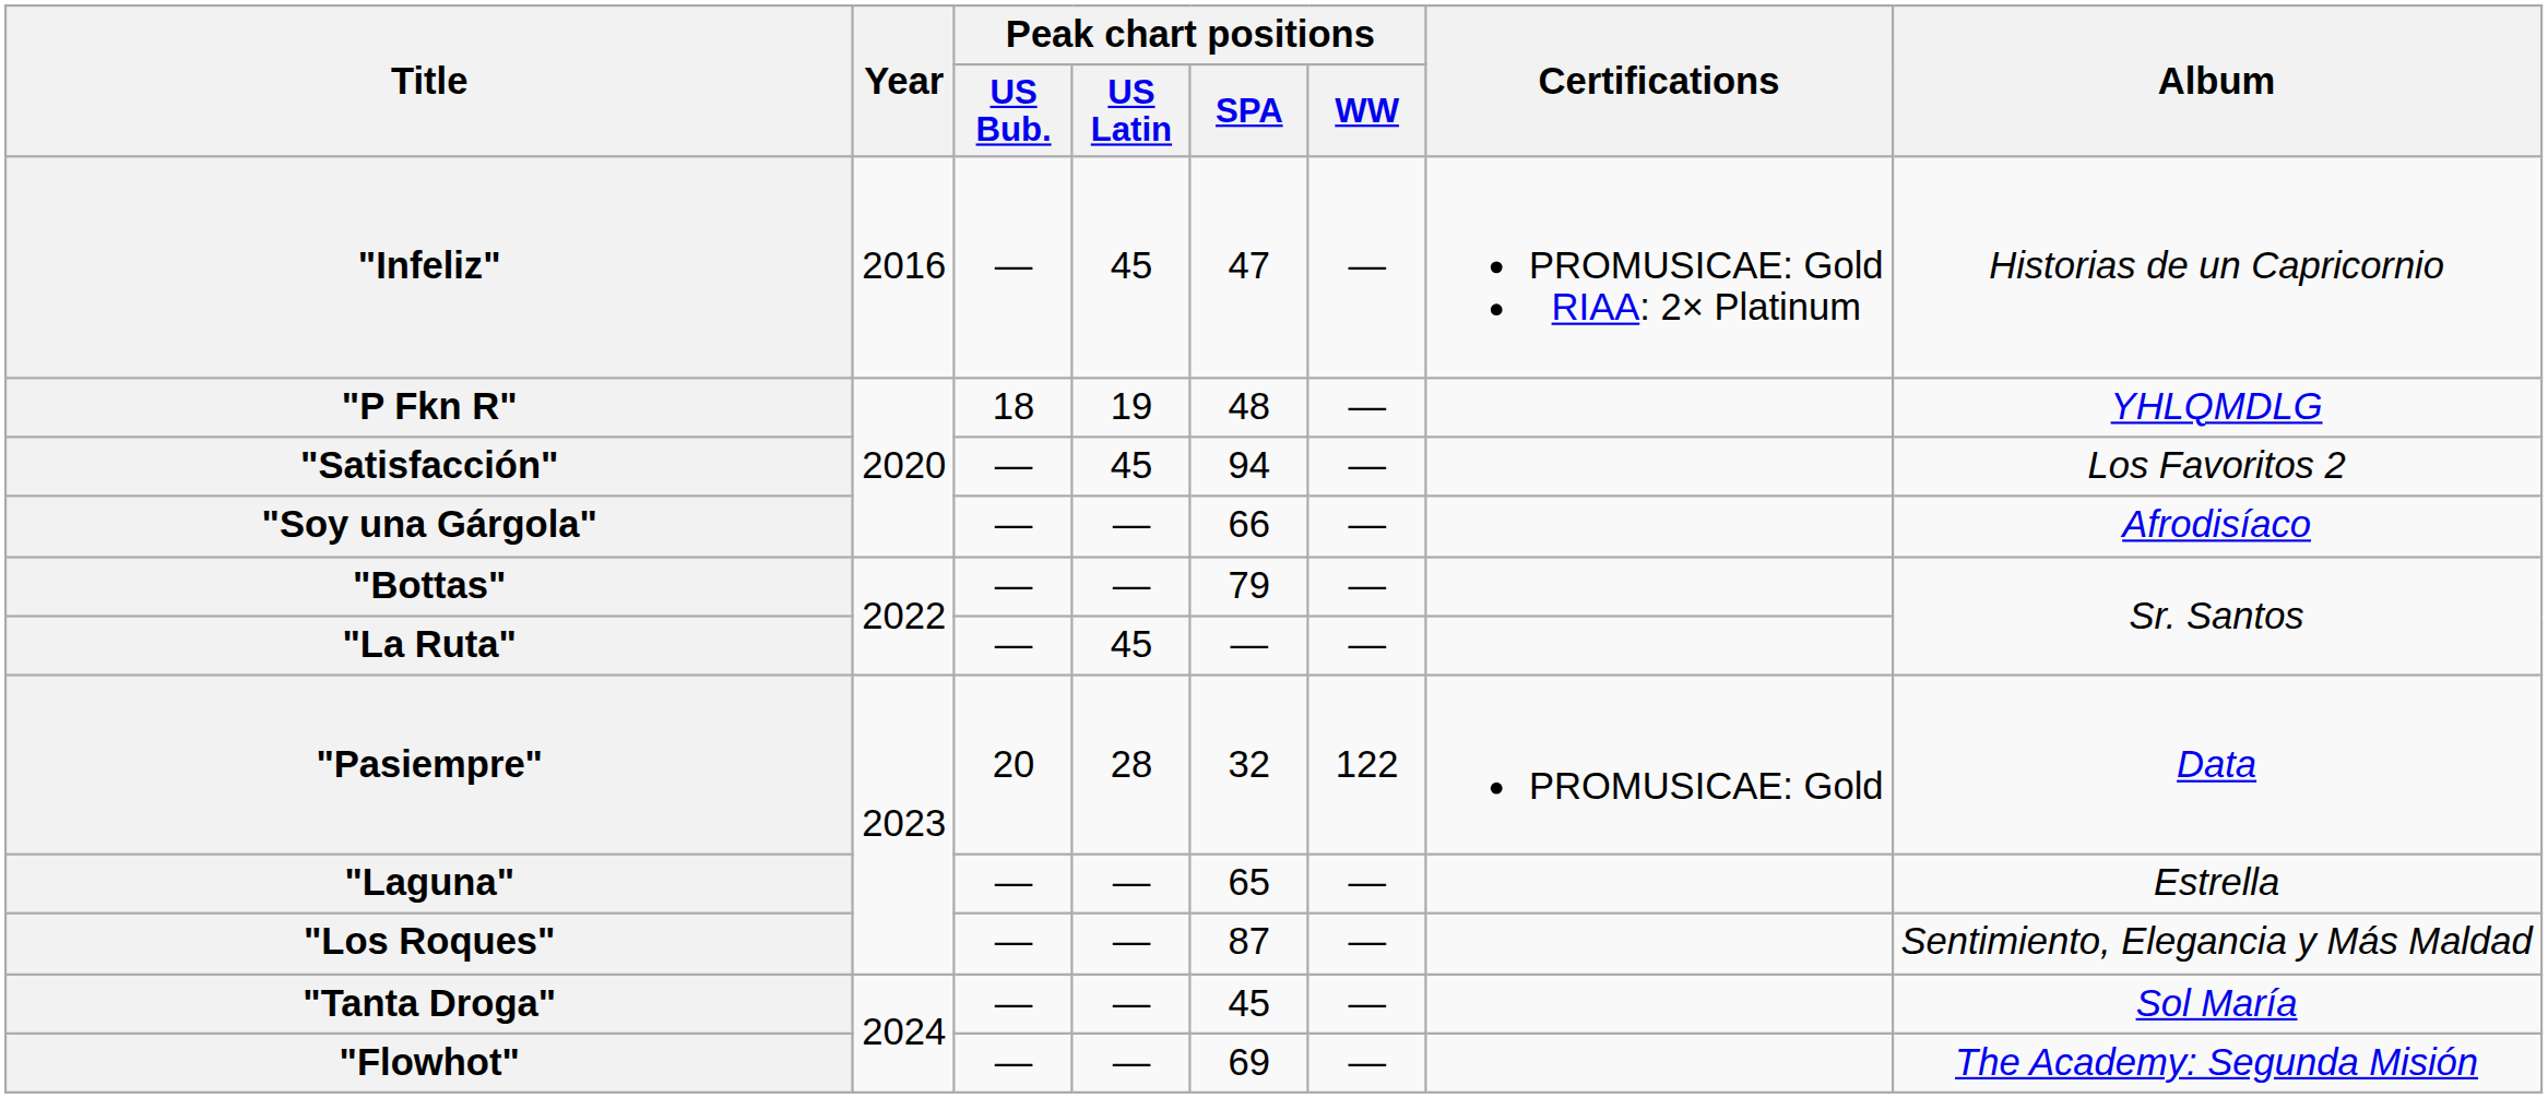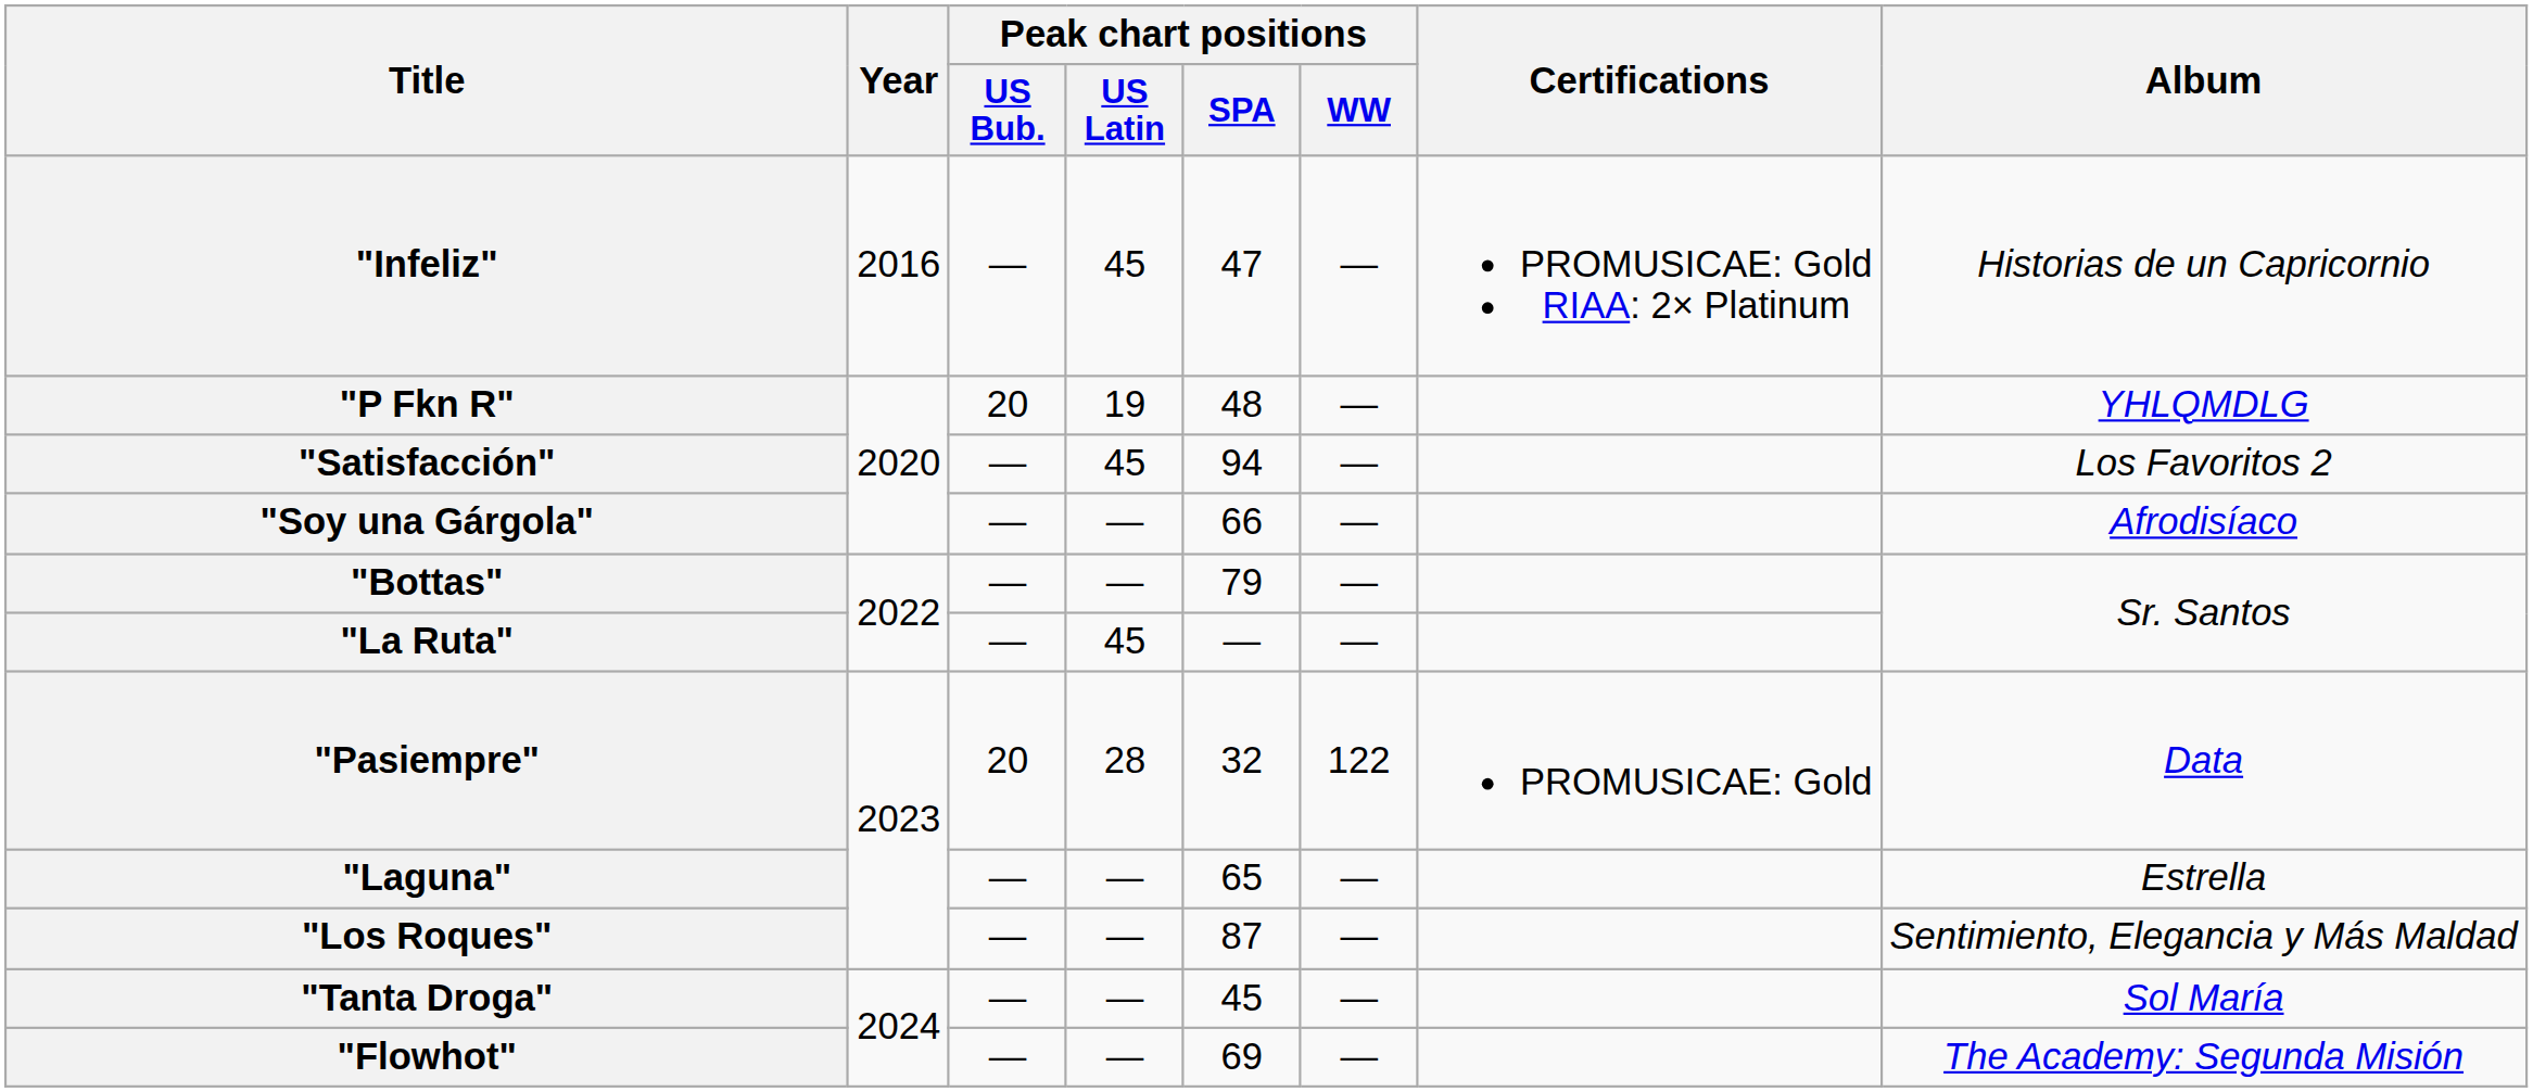 <table class="wikitable plainrowheaders" style="text-align:center;">
 <tr>
 <th rowspan="2" style="width:22em;">Title</th>
 <th scope="col" rowspan="2">Year</th>
 <th scope="col" colspan="4">Peak chart positions</th>
 <th scope="col" rowspan="2">Certifications</th>
 <th scope="col" rowspan="2">Album</th>
 </tr>
 <tr>
 <th scope="col" style="width:3em;font-size:90%;"><a href='#'>US<br>Bub.</a><br></th>
 <th scope="col" style="width:3em;font-size:90%;"><a href='#'>US<br>Latin</a><br></th>
 <th scope="col" style="width:3em;font-size:90%;"><a href='#'>SPA</a><br></th>
 <th scope="col" style="width:3em;font-size:90%;"><a href='#'>WW</a><br></th>
 </tr>
 <tr>
 <th scope="row">"Infeliz"<br></th>
 <td>2016</td>
 <td>—</td>
 <td>45</td>
 <td>47</td>
 <td>—</td>
 <td><br><ul><li>PROMUSICAE: Gold</li><li><a href='#'>RIAA</a>: 2× Platinum</li></ul></td>
 <td><em>Historias de un Capricornio</em></td>
 </tr>
 <tr>
 <th scope="row">"P Fkn R"<br></th>
 <td rowspan="3">2020</td>
-<td>18</td>
+<td>20</td>
 <td>19</td>
 <td>48</td>
 <td>—</td>
 <td></td>
 <td><em><a href='#'>YHLQMDLG</a></em></td>
 </tr>
 <tr>
 <th scope="row">"Satisfacción"<br></th>
 <td>—</td>
 <td>45</td>
 <td>94</td>
 <td>—</td>
 <td></td>
 <td><em>Los Favoritos 2</em></td>
 </tr>
 <tr>
 <th scope="row">"Soy una Gárgola"<br></th>
 <td>—</td>
 <td>—</td>
 <td>66</td>
 <td>—</td>
 <td></td>
 <td><em><a href='#'>Afrodisíaco</a></em></td>
 </tr>
 <tr>
 <th scope="row">"Bottas"<br></th>
 <td rowspan="2">2022</td>
 <td>—</td>
 <td>—</td>
 <td>79</td>
 <td>—</td>
 <td></td>
 <td rowspan="2"><em>Sr. Santos</em></td>
 </tr>
 <tr>
 <th scope="row">"La Ruta"<br></th>
 <td>—</td>
 <td>45</td>
 <td>—</td>
 <td>—</td>
 <td></td>
 </tr>
 <tr>
 <th scope="row">"Pasiempre"<br></th>
 <td rowspan="3">2023</td>
 <td>20</td>
 <td>28</td>
 <td>32</td>
 <td>122</td>
 <td><br><ul><li>PROMUSICAE: Gold</li></ul></td>
 <td><em><a href='#'>Data</a></em></td>
 </tr>
 <tr>
 <th scope="row">"Laguna"<br></th>
 <td>—</td>
 <td>—</td>
 <td>65</td>
 <td>—</td>
 <td></td>
 <td><em>Estrella</em></td>
 </tr>
 <tr>
 <th scope="row">"Los Roques"<br></th>
 <td>—</td>
 <td>—</td>
 <td>87</td>
 <td>—</td>
 <td></td>
 <td><em>Sentimiento, Elegancia y Más Maldad</em></td>
 </tr>
 <tr>
 <th scope="row">"Tanta Droga"<br></th>
 <td rowspan="2">2024</td>
 <td>—</td>
 <td>—</td>
 <td>45</td>
 <td>—</td>
 <td></td>
 <td><em><a href='#'>Sol María</a></em></td>
 </tr>
 <tr>
 <th scope="row">"Flowhot"<br></th>
 <td>—</td>
 <td>—</td>
 <td>69</td>
 <td>—</td>
 <td></td>
 <td><em><a href='#'>The Academy: Segunda Misión</a></em></td>
 </tr>
 </table>
